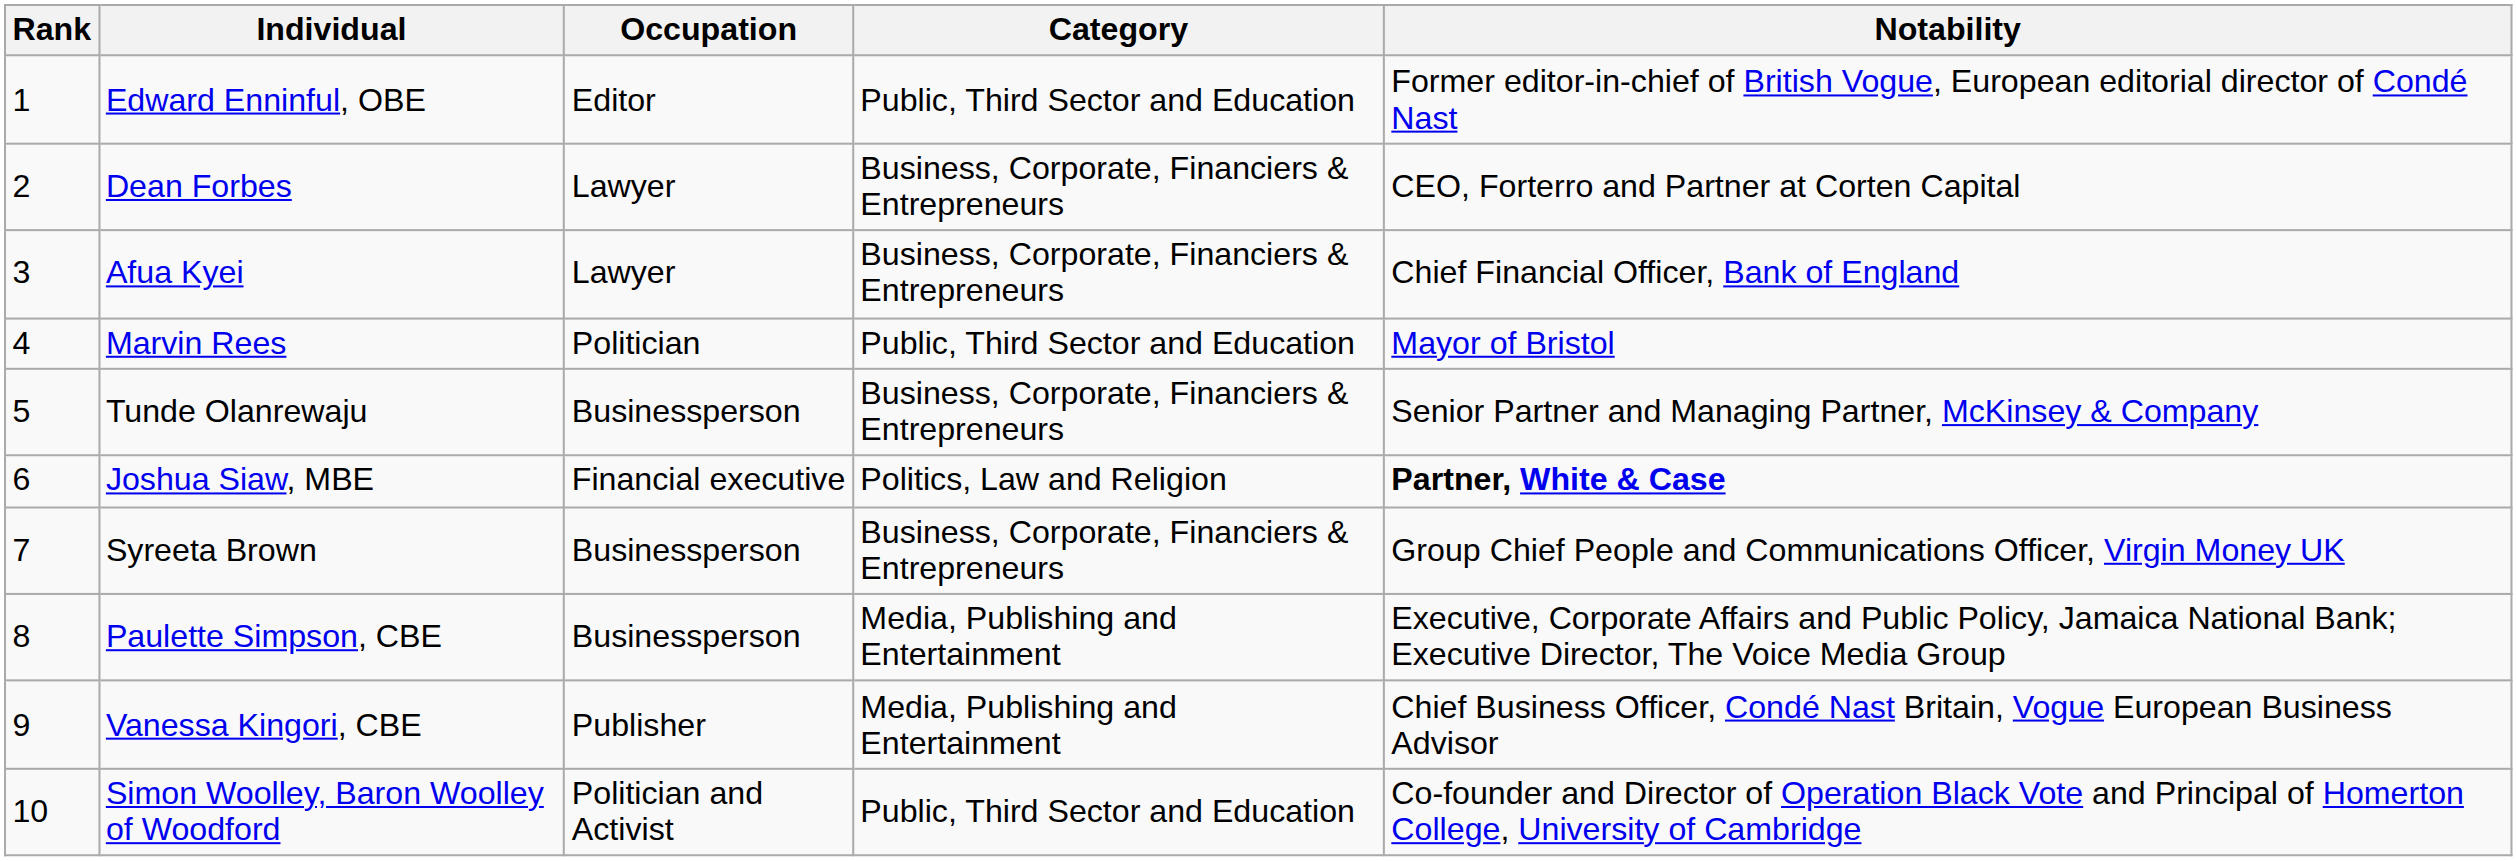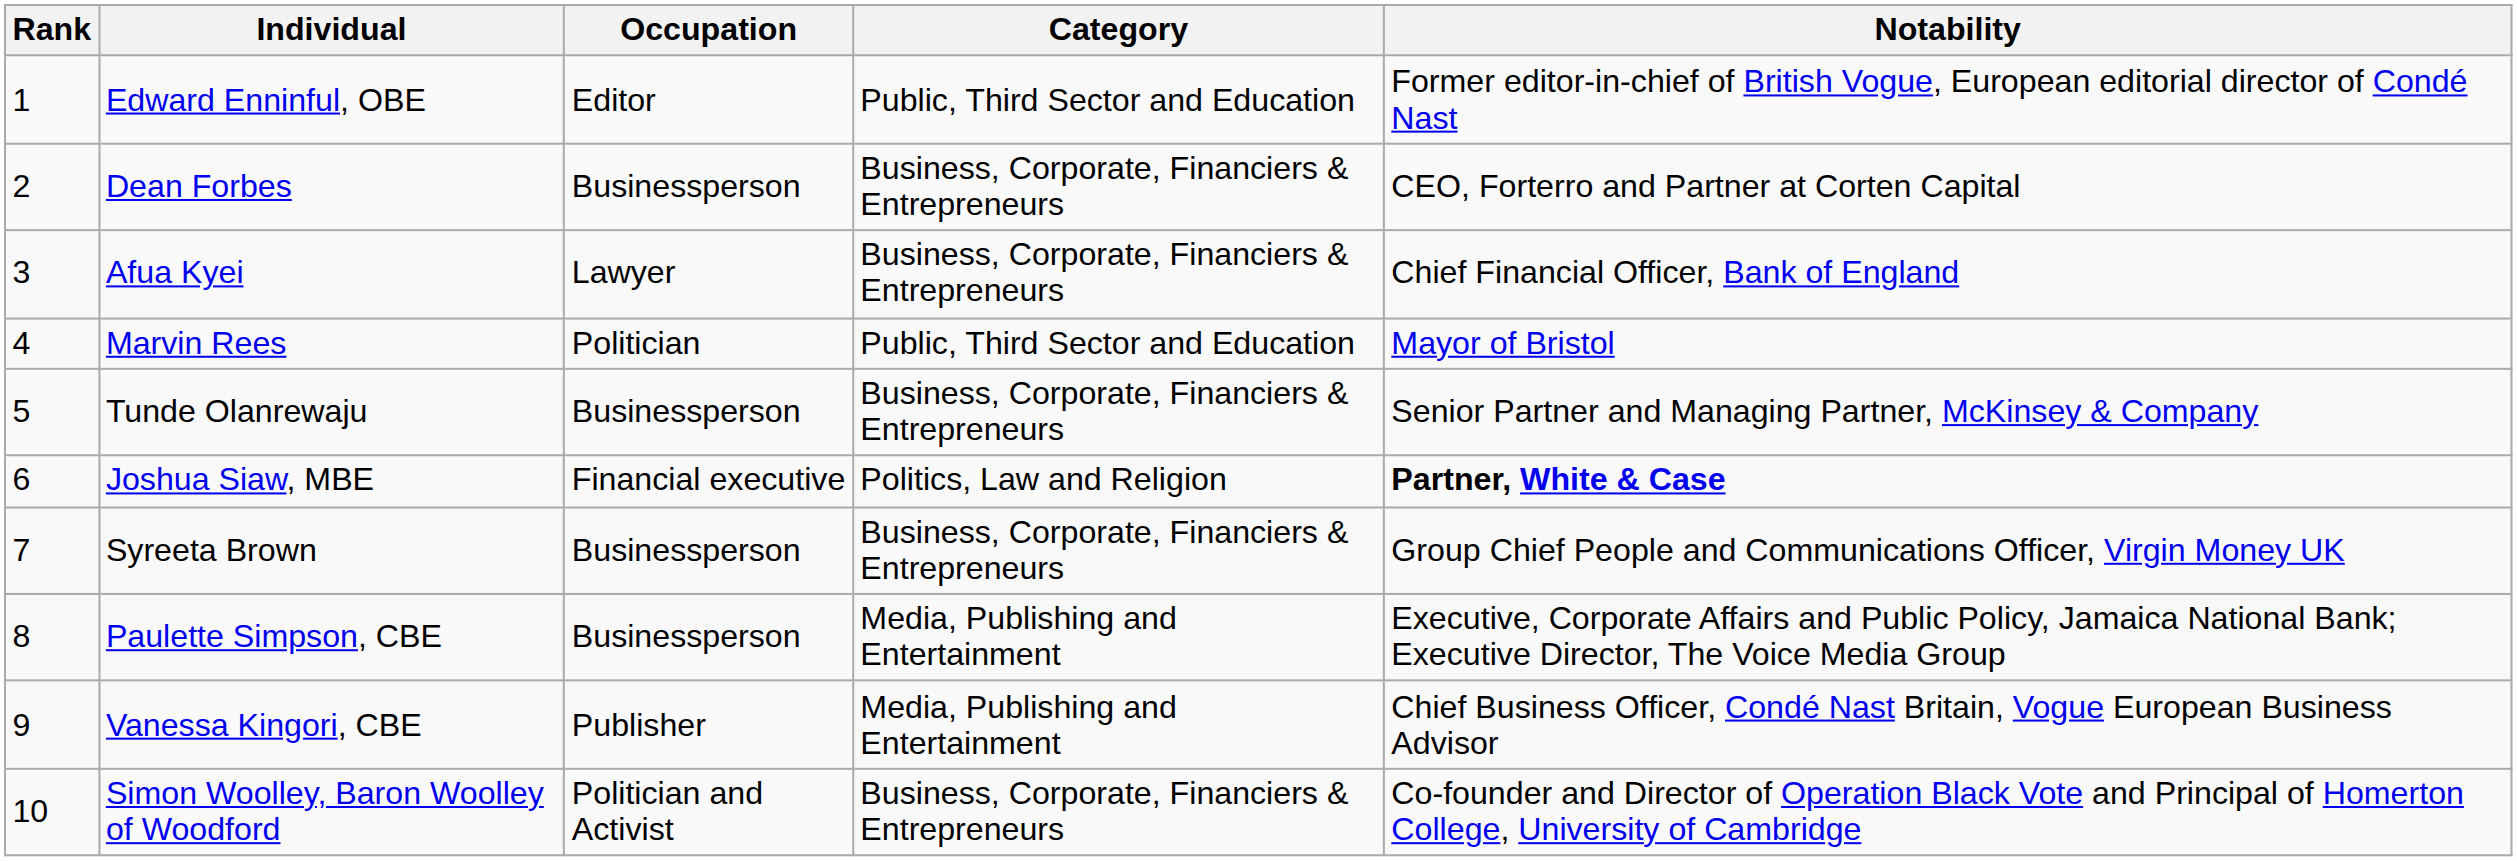 <table class="wikitable sortable">
 <tr>
 <th>Rank</th>
 <th>Individual</th>
 <th>Occupation</th>
 <th>Category</th>
 <th>Notability</th>
 </tr>
 <tr>
 <td>1</td>
 <td><a href='#'>Edward Enninful</a>, OBE</td>
 <td>Editor</td>
 <td>Public, Third Sector and Education</td>
 <td>Former editor-in-chief of <a href='#'>British Vogue</a>, European editorial director of <a href='#'>Condé Nast</a></td>
 </tr>
 <tr>
 <td>2</td>
 <td><a href='#'>Dean Forbes</a></td>
-<td>Lawyer</td>
+<td>Businessperson</td>
 <td>Business, Corporate, Financiers & Entrepreneurs</td>
 <td>CEO, Forterro and Partner at Corten Capital</td>
 </tr>
 <tr>
 <td>3</td>
 <td><a href='#'>Afua Kyei</a></td>
 <td>Lawyer</td>
 <td>Business, Corporate, Financiers & Entrepreneurs</td>
 <td>Chief Financial Officer, <a href='#'>Bank of England</a></td>
 </tr>
 <tr>
 <td>4</td>
 <td><a href='#'>Marvin Rees</a></td>
 <td>Politician</td>
 <td>Public, Third Sector and Education</td>
 <td><a href='#'>Mayor of Bristol</a></td>
 </tr>
 <tr>
 <td>5</td>
 <td>Tunde Olanrewaju</td>
 <td>Businessperson</td>
 <td>Business, Corporate, Financiers & Entrepreneurs</td>
 <td>Senior Partner and Managing Partner, <a href='#'>McKinsey & Company</a></td>
 </tr>
 <tr>
 <td>6</td>
 <td><a href='#'>Joshua Siaw</a>, MBE</td>
 <td>Financial executive</td>
 <td>Politics, Law and Religion</td>
 <td><strong>Partner, <a href='#'>White & Case</a></strong></td>
 </tr>
 <tr>
 <td>7</td>
 <td>Syreeta Brown</td>
 <td>Businessperson</td>
 <td>Business, Corporate, Financiers & Entrepreneurs</td>
 <td>Group Chief People and Communications Officer, <a href='#'>Virgin Money UK</a></td>
 </tr>
 <tr>
 <td>8</td>
 <td><a href='#'>Paulette Simpson</a>, CBE</td>
 <td>Businessperson</td>
 <td>Media, Publishing and Entertainment</td>
 <td>Executive, Corporate Affairs and Public Policy, Jamaica National Bank; Executive Director, The Voice Media Group</td>
 </tr>
 <tr>
 <td>9</td>
 <td><a href='#'>Vanessa Kingori</a>, CBE</td>
 <td>Publisher</td>
 <td>Media, Publishing and Entertainment</td>
 <td>Chief Business Officer, <a href='#'>Condé Nast</a> Britain, <a href='#'>Vogue</a> European Business Advisor</td>
 </tr>
 <tr>
 <td>10</td>
 <td><a href='#'>Simon Woolley, Baron Woolley of Woodford</a></td>
 <td>Politician and Activist</td>
-<td>Public, Third Sector and Education</td>
+<td>Business, Corporate, Financiers & Entrepreneurs</td>
 <td>Co-founder and Director of <a href='#'>Operation Black Vote</a> and Principal of <a href='#'>Homerton College</a>, <a href='#'>University of Cambridge</a></td>
 </tr>
 </table>
